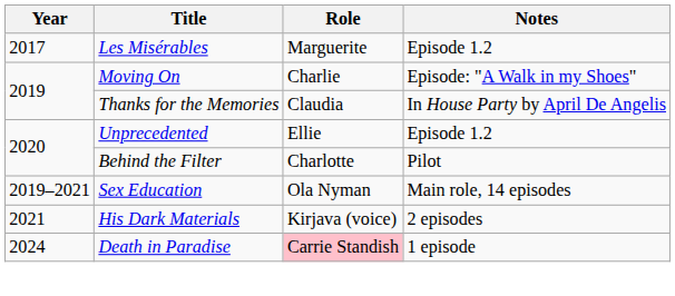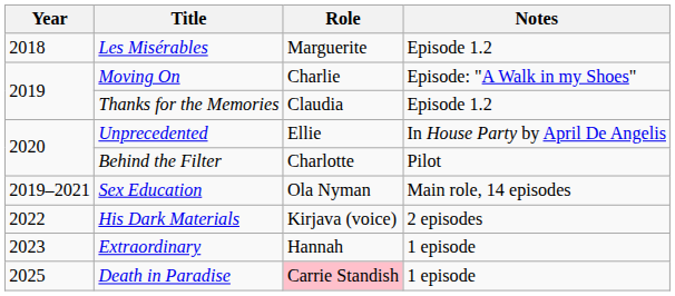 <table class="wikitable plainrowheaders sortable">
 <tr>
 <th scope="col">Year</th>
 <th scope="col">Title</th>
 <th scope="col">Role</th>
 <th scope="col" class="unsortable">Notes</th>
 </tr>
 <tr>
-<td>2017</td>
+<td>2018</td>
 <td><em><a href='#'>Les Misérables</a></em></td>
 <td>Marguerite</td>
 <td>Episode 1.2</td>
 </tr>
 <tr>
 <td rowspan="2">2019</td>
 <td><em><a href='#'>Moving On</a></em></td>
 <td>Charlie</td>
 <td>Episode: "<a href='#'>A Walk in my Shoes</a>"</td>
 </tr>
 <tr>
 <td><em>Thanks for the Memories</em></td>
 <td>Claudia</td>
-<td>In <em>House Party</em> by <a href='#'>April De Angelis</a></td>
+<td>Episode 1.2</td>
 </tr>
 <tr>
 <td rowspan="2">2020</td>
 <td><em><a href='#'>Unprecedented</a></em></td>
 <td>Ellie</td>
-<td>Episode 1.2</td>
+<td>In <em>House Party</em> by <a href='#'>April De Angelis</a></td>
 </tr>
 <tr>
 <td><em>Behind the Filter</em></td>
 <td>Charlotte</td>
 <td>Pilot</td>
 </tr>
 <tr>
 <td>2019–2021</td>
 <td><em><a href='#'>Sex Education</a></em></td>
 <td>Ola Nyman</td>
 <td>Main role, 14 episodes</td>
 </tr>
 <tr>
-<td>2021</td>
+<td>2022</td>
 <td><em><a href='#'>His Dark Materials</a></em></td>
 <td>Kirjava (voice)</td>
 <td>2 episodes</td>
 </tr>
 <tr>
-<td>2024</td>
+<td>2023</td>
+<td><em><a href='#'>Extraordinary</a></em></td>
+<td>Hannah</td>
+<td>1 episode</td>
+</tr>
+<tr>
+<td>2025</td>
 <td><em><a href='#'>Death in Paradise</a></em></td>
 <td style="background: pink;">Carrie Standish</td>
 <td>1 episode</td>
 </tr>
 </table>
